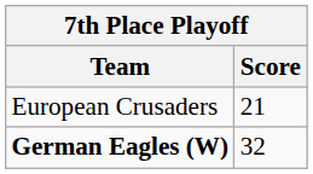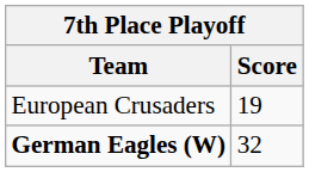 <table class="wikitable">
 <tr>
 <th colspan="2">7th Place Playoff</th>
 </tr>
 <tr>
 <th>Team</th>
 <th>Score</th>
 </tr>
 <tr>
 <td>European Crusaders</td>
-<td>21</td>
+<td>19</td>
 </tr>
 <tr>
 <td><strong>German Eagles (W)</strong></td>
 <td>32</td>
 </tr>
 </table>
